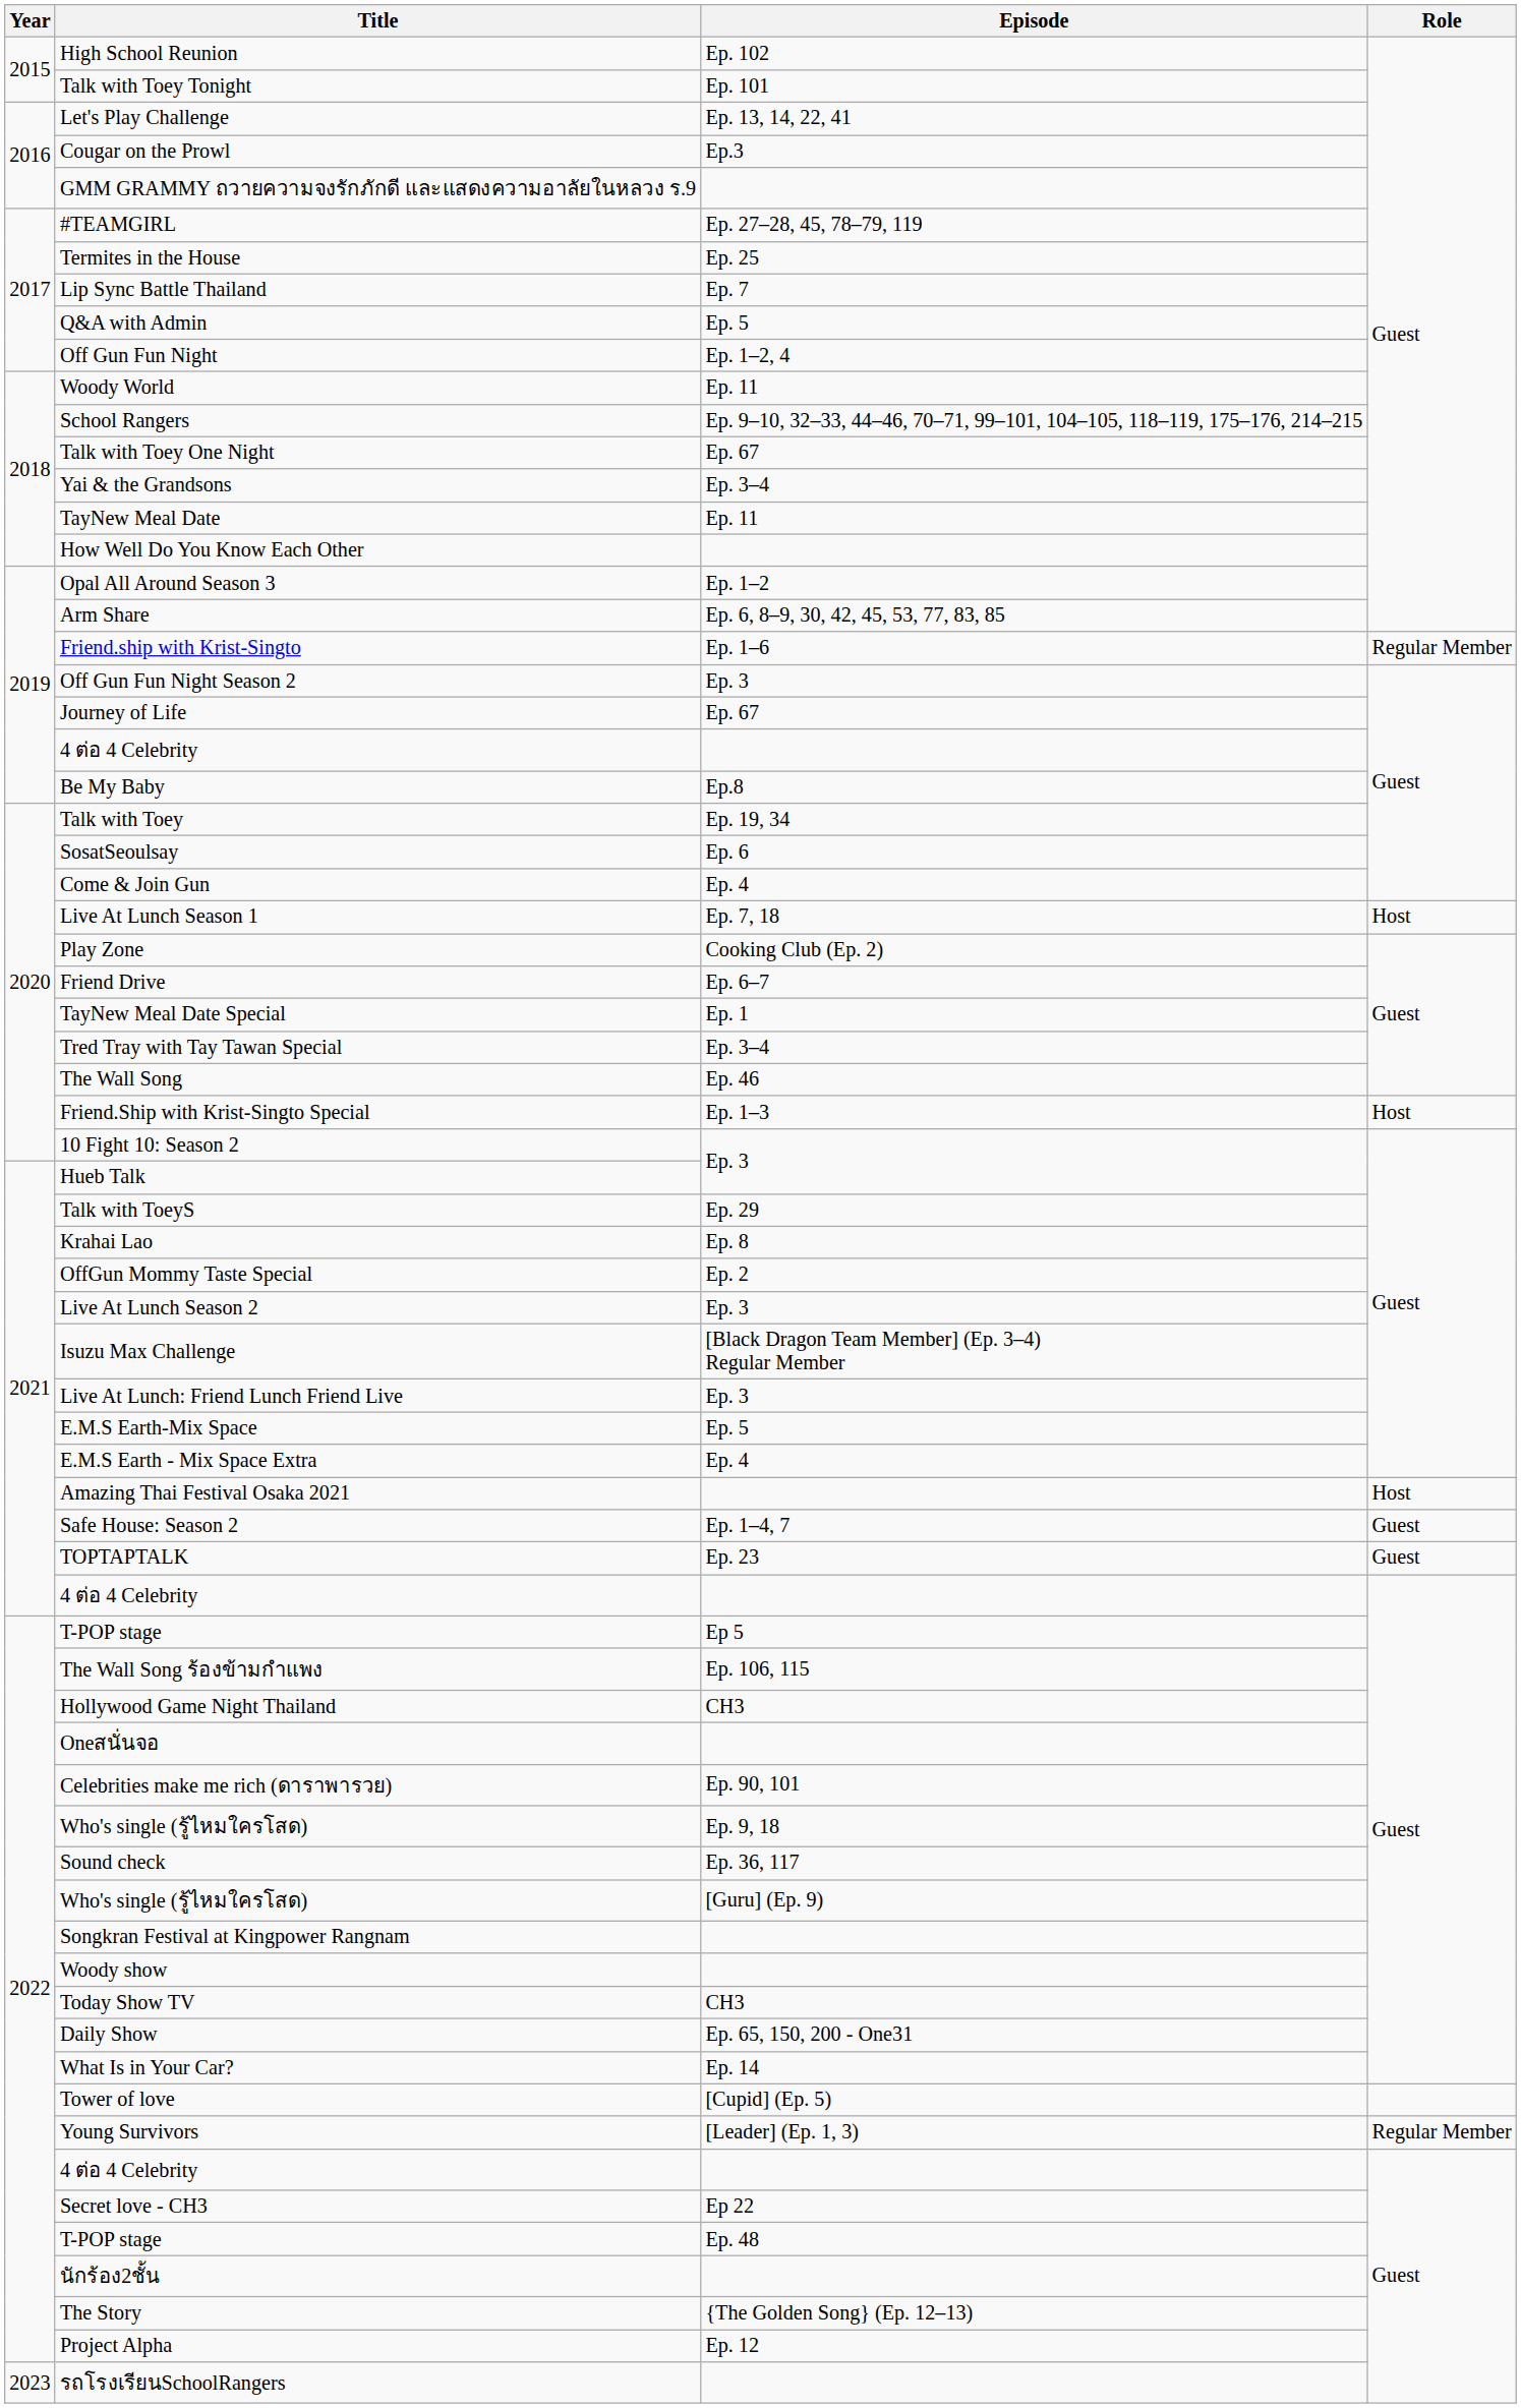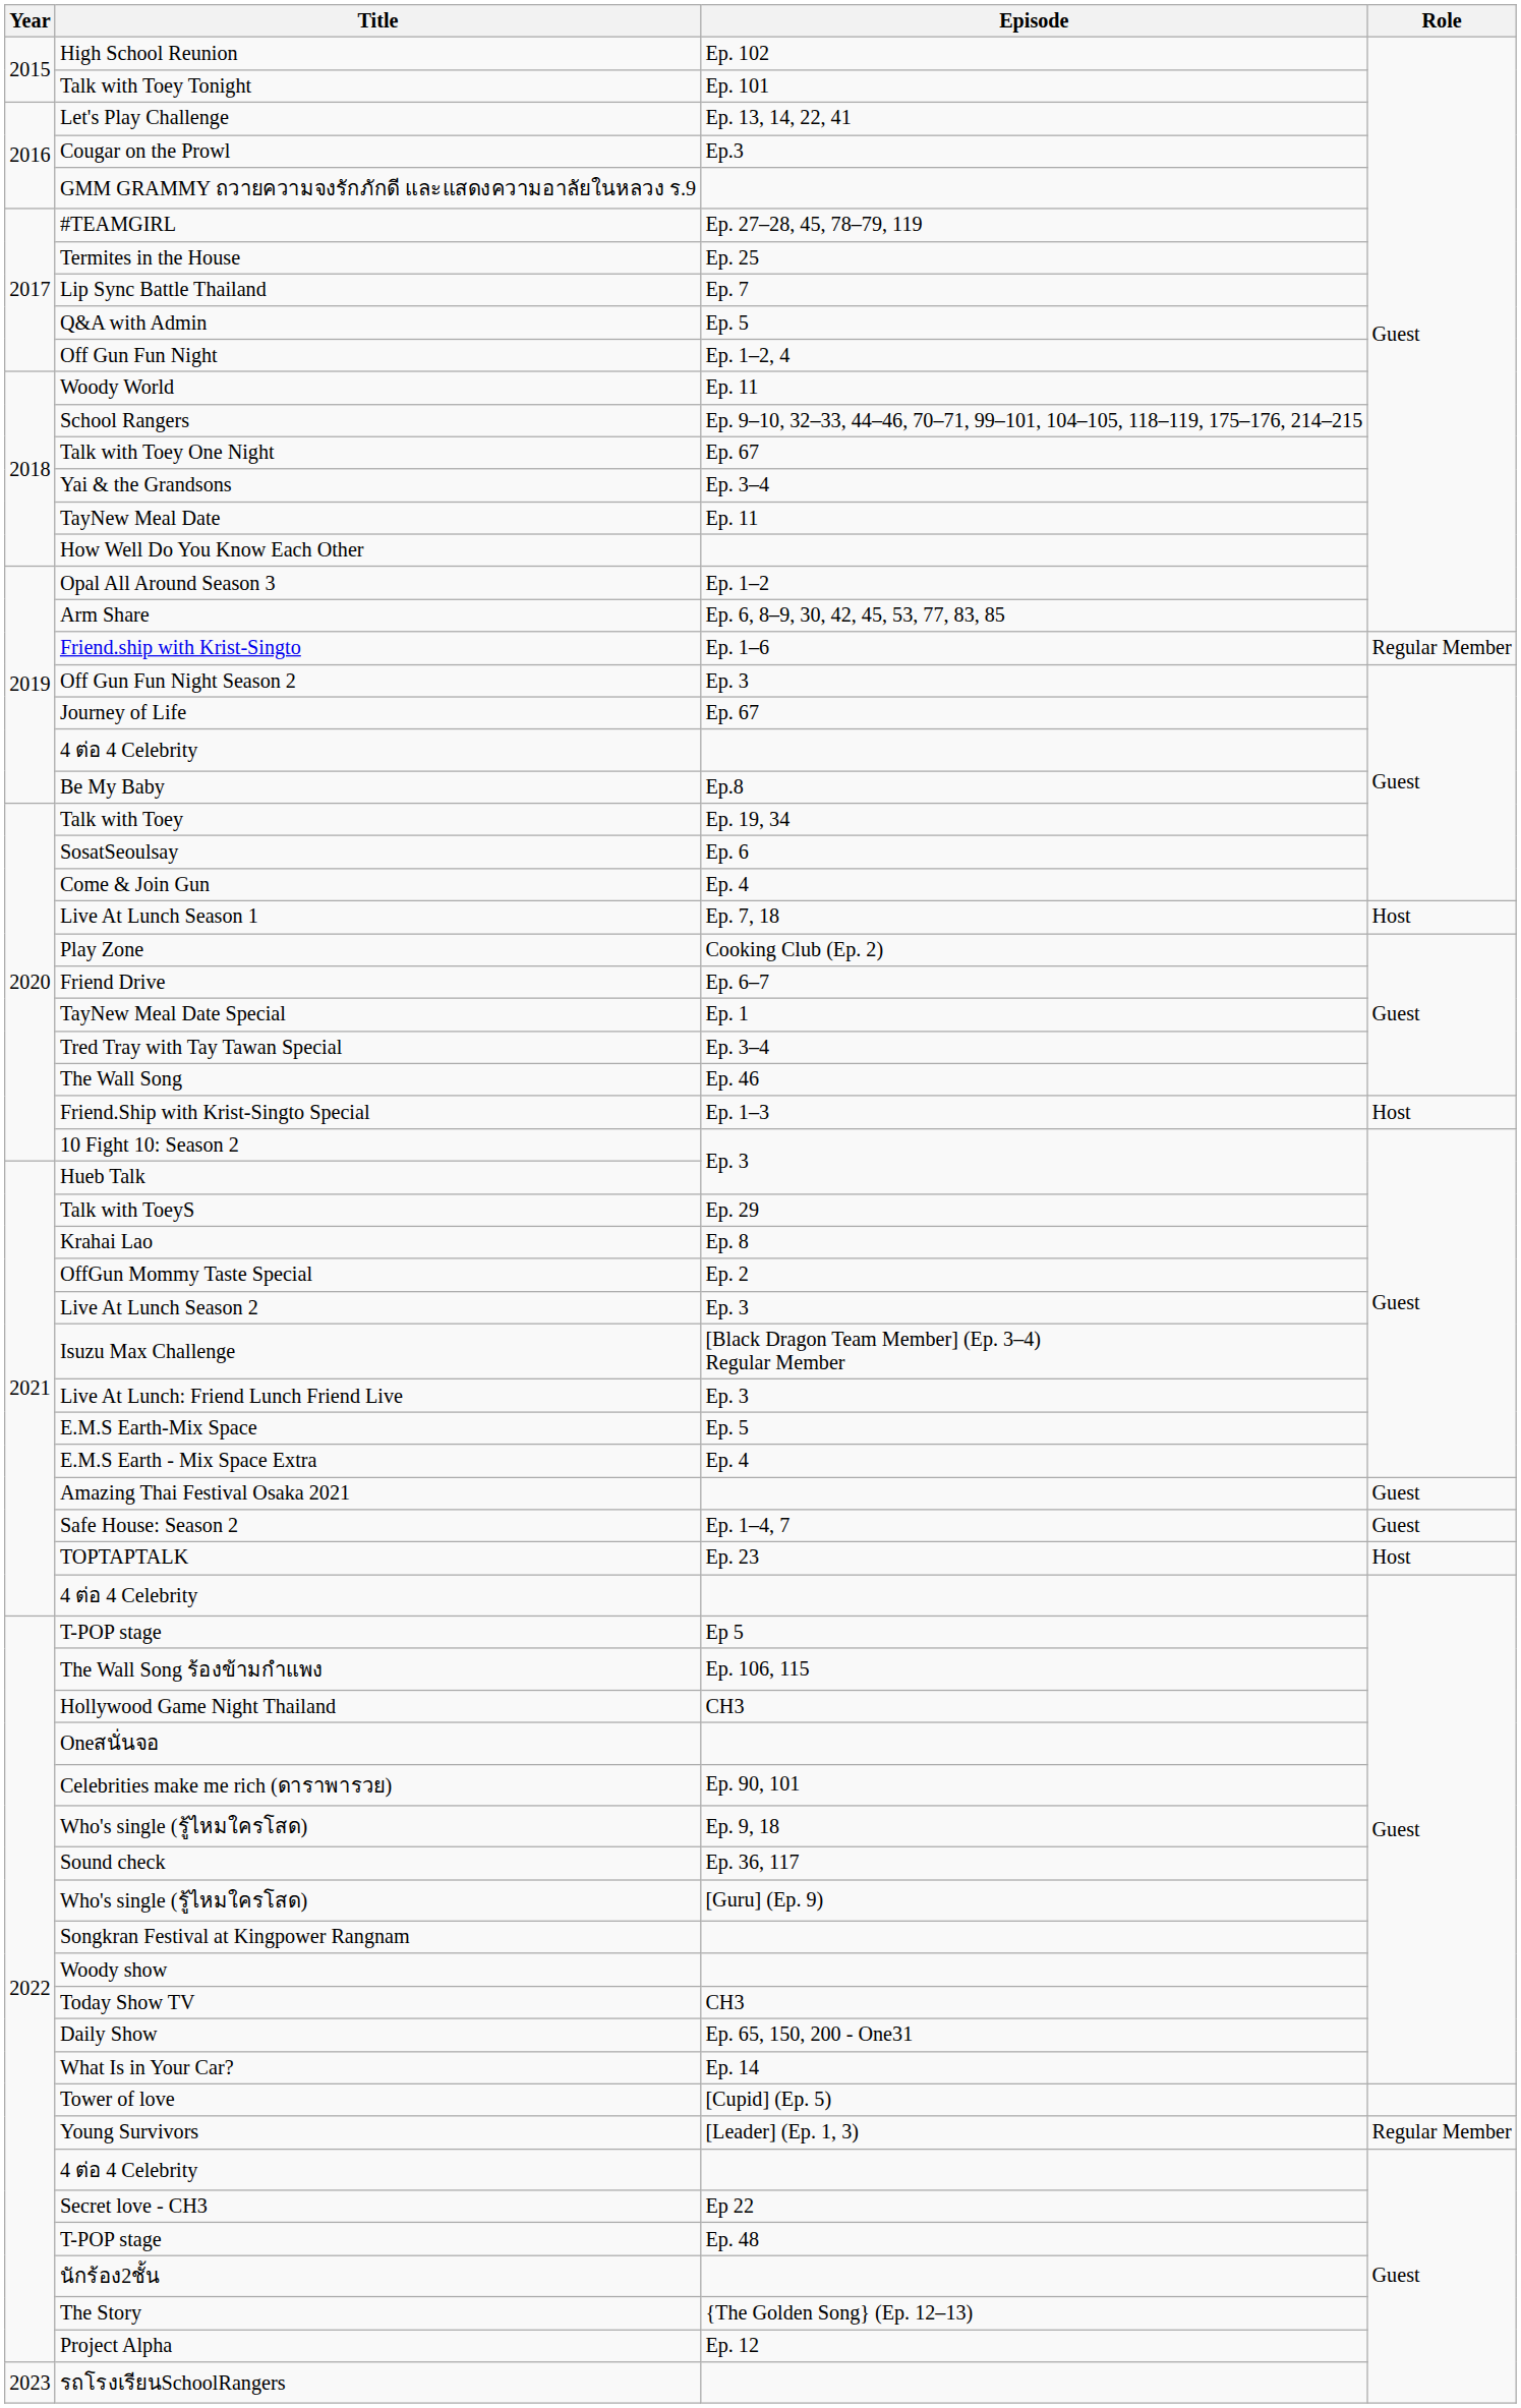 <table class="wikitable">
 <tr>
 <th>Year</th>
 <th>Title</th>
 <th>Episode</th>
 <th>Role</th>
 </tr>
 <tr>
 <td rowspan="2">2015</td>
 <td>High School Reunion</td>
 <td>Ep. 102</td>
 <td rowspan="18">Guest</td>
 </tr>
 <tr>
 <td>Talk with Toey Tonight</td>
 <td>Ep. 101</td>
 </tr>
 <tr>
 <td rowspan="3">2016</td>
 <td>Let's Play Challenge</td>
 <td>Ep. 13, 14, 22, 41</td>
 </tr>
 <tr>
 <td>Cougar on the Prowl</td>
 <td>Ep.3</td>
 </tr>
 <tr>
 <td>GMM GRAMMY ถวายความจงรักภักดี และแสดงความอาลัยในหลวง ร.9</td>
 <td></td>
 </tr>
 <tr>
 <td rowspan="5">2017</td>
 <td>#TEAMGIRL</td>
 <td>Ep. 27–28, 45, 78–79, 119</td>
 </tr>
 <tr>
 <td>Termites in the House</td>
 <td>Ep. 25</td>
 </tr>
 <tr>
 <td>Lip Sync Battle Thailand</td>
 <td>Ep. 7</td>
 </tr>
 <tr>
 <td>Q&A with Admin</td>
 <td>Ep. 5</td>
 </tr>
 <tr>
 <td>Off Gun Fun Night</td>
 <td>Ep. 1–2, 4</td>
 </tr>
 <tr>
 <td rowspan="6">2018</td>
 <td>Woody World</td>
 <td>Ep. 11</td>
 </tr>
 <tr>
 <td>School Rangers</td>
 <td>Ep. 9–10, 32–33, 44–46, 70–71, 99–101, 104–105, 118–119, 175–176, 214–215</td>
 </tr>
 <tr>
 <td>Talk with Toey One Night</td>
 <td>Ep. 67</td>
 </tr>
 <tr>
 <td>Yai & the Grandsons</td>
 <td>Ep. 3–4</td>
 </tr>
 <tr>
 <td>TayNew Meal Date</td>
 <td>Ep. 11</td>
 </tr>
 <tr>
 <td>How Well Do You Know Each Other</td>
 <td></td>
 </tr>
 <tr>
 <td rowspan="7">2019</td>
 <td>Opal All Around Season 3</td>
 <td>Ep. 1–2</td>
 </tr>
 <tr>
 <td>Arm Share</td>
 <td>Ep. 6, 8–9, 30, 42, 45, 53, 77, 83, 85</td>
 </tr>
 <tr>
 <td><a href='#'>Friend.ship with Krist-Singto</a></td>
 <td>Ep. 1–6</td>
 <td>Regular Member</td>
 </tr>
 <tr>
 <td>Off Gun Fun Night Season 2</td>
 <td>Ep. 3</td>
 <td rowspan="7">Guest</td>
 </tr>
 <tr>
 <td>Journey of Life</td>
 <td>Ep. 67</td>
 </tr>
 <tr>
 <td>4 ต่อ 4 Celebrity</td>
 <td></td>
 </tr>
 <tr>
 <td>Be My Baby</td>
 <td>Ep.8</td>
 </tr>
 <tr>
 <td rowspan="11">2020</td>
 <td>Talk with Toey</td>
 <td>Ep. 19, 34</td>
 </tr>
 <tr>
 <td>SosatSeoulsay</td>
 <td>Ep. 6</td>
 </tr>
 <tr>
 <td>Come & Join Gun</td>
 <td>Ep. 4</td>
 </tr>
 <tr>
 <td>Live At Lunch Season 1</td>
 <td>Ep. 7, 18</td>
 <td>Host</td>
 </tr>
 <tr>
 <td>Play Zone</td>
 <td>Cooking Club (Ep. 2)</td>
 <td rowspan="5">Guest</td>
 </tr>
 <tr>
 <td>Friend Drive</td>
 <td>Ep. 6–7</td>
 </tr>
 <tr>
 <td>TayNew Meal Date Special</td>
 <td>Ep. 1</td>
 </tr>
 <tr>
 <td>Tred Tray with Tay Tawan Special</td>
 <td>Ep. 3–4</td>
 </tr>
 <tr>
 <td>The Wall Song</td>
 <td>Ep. 46</td>
 </tr>
 <tr>
 <td>Friend.Ship with Krist-Singto Special</td>
 <td>Ep. 1–3</td>
 <td>Host</td>
 </tr>
 <tr>
 <td>10 Fight 10: Season 2</td>
 <td rowspan="2">Ep. 3</td>
 <td rowspan="10">Guest</td>
 </tr>
 <tr>
 <td rowspan="13">2021</td>
 <td>Hueb Talk</td>
 </tr>
 <tr>
 <td>Talk with ToeyS</td>
 <td>Ep. 29</td>
 </tr>
 <tr>
 <td>Krahai Lao</td>
 <td>Ep. 8</td>
 </tr>
 <tr>
 <td>OffGun Mommy Taste Special</td>
 <td>Ep. 2</td>
 </tr>
 <tr>
 <td>Live At Lunch Season 2</td>
 <td>Ep. 3</td>
 </tr>
 <tr>
 <td>Isuzu Max Challenge</td>
 <td>[Black Dragon Team Member] (Ep. 3–4)<br>Regular Member</td>
 </tr>
 <tr>
 <td>Live At Lunch: Friend Lunch Friend Live</td>
 <td>Ep. 3</td>
 </tr>
 <tr>
 <td>E.M.S Earth-Mix Space</td>
 <td>Ep. 5</td>
 </tr>
 <tr>
 <td>E.M.S Earth - Mix Space Extra</td>
 <td>Ep. 4</td>
 </tr>
 <tr>
 <td>Amazing Thai Festival Osaka 2021</td>
 <td></td>
-<td>Host</td>
+<td>Guest</td>
 </tr>
 <tr>
 <td>Safe House: Season 2</td>
 <td>Ep. 1–4, 7</td>
 <td>Guest</td>
 </tr>
 <tr>
 <td>TOPTAPTALK</td>
 <td>Ep. 23</td>
-<td>Guest</td>
+<td>Host</td>
 </tr>
 <tr>
 <td>4 ต่อ 4 Celebrity</td>
 <td></td>
 <td rowspan="14">Guest</td>
 </tr>
 <tr>
 <td rowspan="21">2022</td>
 <td>T-POP stage</td>
 <td>Ep 5</td>
 </tr>
 <tr>
 <td>The Wall Song ร้องข้ามกำแพง</td>
 <td>Ep. 106, 115</td>
 </tr>
 <tr>
 <td>Hollywood Game Night Thailand</td>
 <td>CH3</td>
 </tr>
 <tr>
 <td>Oneสนั่นจอ</td>
 <td></td>
 </tr>
 <tr>
 <td>Celebrities make me rich (ดาราพารวย)</td>
 <td>Ep. 90, 101</td>
 </tr>
 <tr>
 <td>Who's single (รู้ไหมใครโสด)</td>
 <td>Ep. 9, 18</td>
 </tr>
 <tr>
 <td>Sound check</td>
 <td>Ep. 36, 117</td>
 </tr>
 <tr>
 <td>Who's single (รู้ไหมใครโสด)</td>
 <td>[Guru] (Ep. 9)</td>
 </tr>
 <tr>
 <td>Songkran Festival at Kingpower Rangnam</td>
 <td></td>
 </tr>
 <tr>
 <td>Woody show</td>
 <td></td>
 </tr>
 <tr>
 <td>Today Show TV</td>
 <td>CH3</td>
 </tr>
 <tr>
 <td>Daily Show</td>
 <td>Ep. 65, 150, 200 - One31</td>
 </tr>
 <tr>
 <td>What Is in Your Car?</td>
 <td>Ep. 14</td>
 </tr>
 <tr>
 <td>Tower of love</td>
 <td>[Cupid] (Ep. 5)</td>
 <td></td>
 </tr>
 <tr>
 <td>Young Survivors</td>
 <td>[Leader] (Ep. 1, 3)</td>
 <td>Regular Member</td>
 </tr>
 <tr>
 <td>4 ต่อ 4 Celebrity</td>
 <td></td>
 <td rowspan="7">Guest</td>
 </tr>
 <tr>
 <td>Secret love - CH3</td>
 <td>Ep 22</td>
 </tr>
 <tr>
 <td>T-POP stage</td>
 <td>Ep. 48</td>
 </tr>
 <tr>
 <td>นักร้อง2ชั้น</td>
 <td></td>
 </tr>
 <tr>
 <td>The Story</td>
 <td>{The Golden Song} (Ep. 12–13)</td>
 </tr>
 <tr>
 <td>Project Alpha</td>
 <td>Ep. 12</td>
 </tr>
 <tr>
 <td>2023</td>
 <td>รถโรงเรียนSchoolRangers</td>
 <td></td>
 </tr>
 </table>
